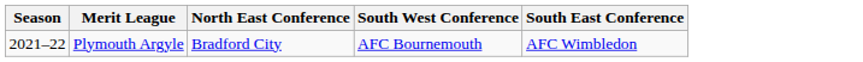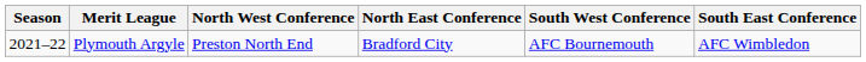 <table class="wikitable">
 <tr>
 <th>Season</th>
 <th>Merit League</th>
+<th>North West Conference</th>
 <th>North East Conference</th>
 <th>South West Conference</th>
 <th>South East Conference</th>
 </tr>
 <tr>
 <td>2021–22</td>
 <td><a href='#'>Plymouth Argyle</a></td>
+<td><a href='#'>Preston North End</a></td>
 <td><a href='#'>Bradford City</a></td>
 <td><a href='#'>AFC Bournemouth</a></td>
 <td><a href='#'>AFC Wimbledon</a></td>
 </tr>
 </table>
